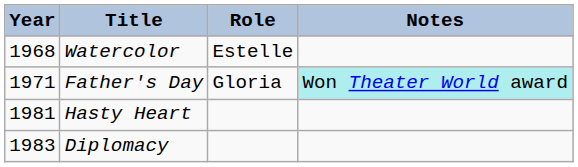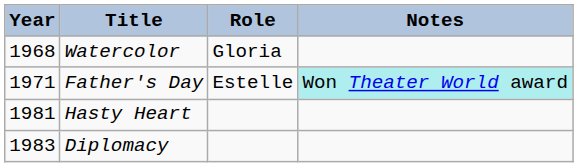 <table class="wikitable" style"font-size: 95%;">
 <tr>
 <th style="background: #B0C4DE;">Year</th>
 <th style="background: #B0C4DE;">Title</th>
 <th style="background: #B0C4DE;">Role</th>
 <th style="background: #B0C4DE;">Notes</th>
 </tr>
 <tr>
 <td>1968</td>
 <td><em>Watercolor</em></td>
-<td>Estelle</td>
+<td>Gloria</td>
 <td></td>
 </tr>
 <tr>
 <td>1971</td>
 <td><em>Father's Day</em></td>
-<td>Gloria</td>
+<td>Estelle</td>
 <td style="background: paleturquoise;">Won <em><a href='#'>Theater World</a></em> award</td>
 </tr>
 <tr>
 <td>1981</td>
 <td><em>Hasty Heart</em></td>
 <td></td>
 <td></td>
 </tr>
 <tr>
 <td>1983</td>
 <td><em>Diplomacy</em></td>
 <td></td>
 <td></td>
 </tr>
 </table>
